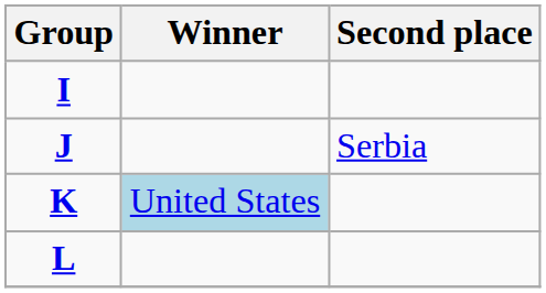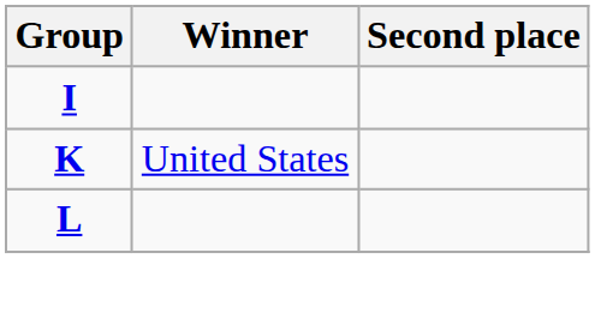 <table class="wikitable">
 <tr>
 <th>Group</th>
 <th>Winner</th>
 <th>Second place</th>
 </tr>
 <tr>
 <td align=center><strong><a href='#'> I</a></strong></td>
 <td></td>
 <td></td>
 </tr>
 <tr>
-<td align=center><strong><a href='#'> J</a></strong></td>
-<td></td>
-<td> <a href='#'>Serbia</a></td>
-</tr>
-<tr>
 <td align=center><strong><a href='#'> K</a></strong></td>
-<td style="background: lightblue;"> <a href='#'>United States</a></td>
+<td> <a href='#'>United States</a></td>
 <td></td>
 </tr>
 <tr>
 <td align=center><strong><a href='#'> L</a></strong></td>
 <td></td>
 <td></td>
 </tr>
 <tr>
 </tr>
 </table>
